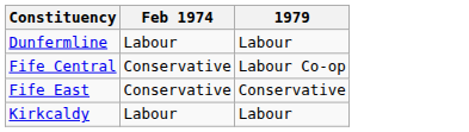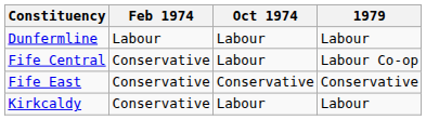 <table class="wikitable">
 <tr>
 <th>Constituency</th>
 <th>Feb 1974</th>
+<th>Oct 1974</th>
 <th>1979</th>
 </tr>
 <tr>
 <td><a href='#'>Dunfermline</a></td>
 <td bgcolor=>Labour</td>
 <td bgcolor=>Labour</td>
+<td bgcolor=>Labour</td>
 </tr>
 <tr>
 <td><a href='#'>Fife Central</a></td>
 <td bgcolor=>Conservative</td>
+<td bgcolor=>Labour</td>
 <td bgcolor=>Labour Co-op</td>
 </tr>
 <tr>
 <td><a href='#'>Fife East</a></td>
 <td bgcolor=>Conservative</td>
 <td bgcolor=>Conservative</td>
+<td bgcolor=>Conservative</td>
 </tr>
 <tr>
 <td><a href='#'>Kirkcaldy</a></td>
+<td bgcolor=>Conservative</td>
 <td bgcolor=>Labour</td>
 <td bgcolor=>Labour</td>
 </tr>
 </table>
